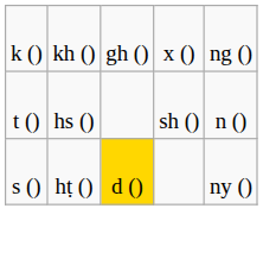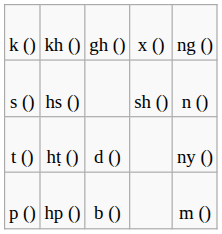 <table class="wikitable" style="text-align:center">
 <tr>
 <td><big></big><br>k ()</td>
 <td><big></big><br>kh ()</td>
 <td><big></big><br>gh ()</td>
 <td><big></big><br>x ()</td>
 <td><big></big><br>ng ()</td>
 </tr>
 <tr>
-<td><big></big><br>t ()</td>
+<td><big></big><br>s ()</td>
 <td><big></big><br>hs ()</td>
 <td></td>
 <td><big></big><br>sh ()</td>
 <td><big></big><br>n ()</td>
 </tr>
 <tr>
-<td><big></big><br>s ()</td>
+<td><big></big><br>t ()</td>
 <td><big></big><br>hṭ ()</td>
-<td style="background: gold;"><big></big><br>d ()</td>
+<td><big></big><br>d ()</td>
 <td></td>
 <td><big></big><br>ny ()</td>
 </tr>
+<tr>
+<td><big></big><br>p ()</td>
+<td><big></big><br>hp ()</td>
+<td><big></big><br>b ()</td>
+<td></td>
+<td><big></big><br>m ()</td>
+</tr>
 </table>
